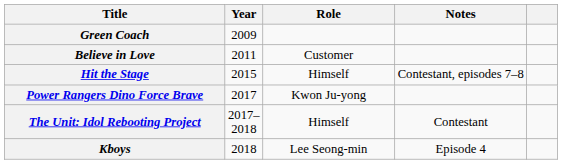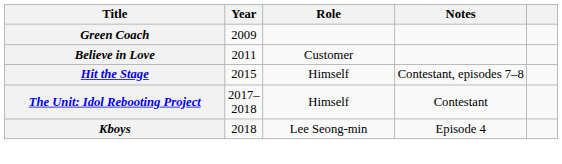 <table class="wikitable sortable plainrowheaders" style="text-align:center;" border="1">
 <tr>
 <th scope="col" style="width: 17em;">Title</th>
 <th scope="col" style="width: 2em;">Year</th>
 <th scope="col" style="width: 10em;">Role</th>
 <th scope="col">Notes</th>
 <th scope="col" class="unsortable" style="width: 2em;"></th>
 </tr>
 <tr>
 <th scope="row"><em>Green Coach</em></th>
 <td>2009</td>
 <td></td>
 <td></td>
 <td></td>
 </tr>
 <tr>
 <th scope="row"><em>Believe in Love</em></th>
 <td>2011</td>
 <td>Customer</td>
 <td></td>
 <td></td>
 </tr>
 <tr>
 <th scope="row"><em><a href='#'>Hit the Stage</a></em></th>
 <td>2015</td>
 <td>Himself</td>
 <td>Contestant, episodes 7–8</td>
 <td></td>
 </tr>
 <tr>
-<th scope="row"><em><a href='#'>Power Rangers Dino Force Brave</a></em></th>
-<td>2017</td>
-<td>Kwon Ju-yong</td>
-<td></td>
-<td></td>
-</tr>
-<tr>
 <th scope="row"><em><a href='#'>The Unit: Idol Rebooting Project</a></em></th>
 <td>2017–2018</td>
 <td>Himself</td>
 <td>Contestant</td>
 <td></td>
 </tr>
 <tr>
 <th scope="row"><em>Kboys</em></th>
 <td>2018</td>
 <td>Lee Seong-min</td>
 <td>Episode 4</td>
 <td></td>
 </tr>
 </table>
